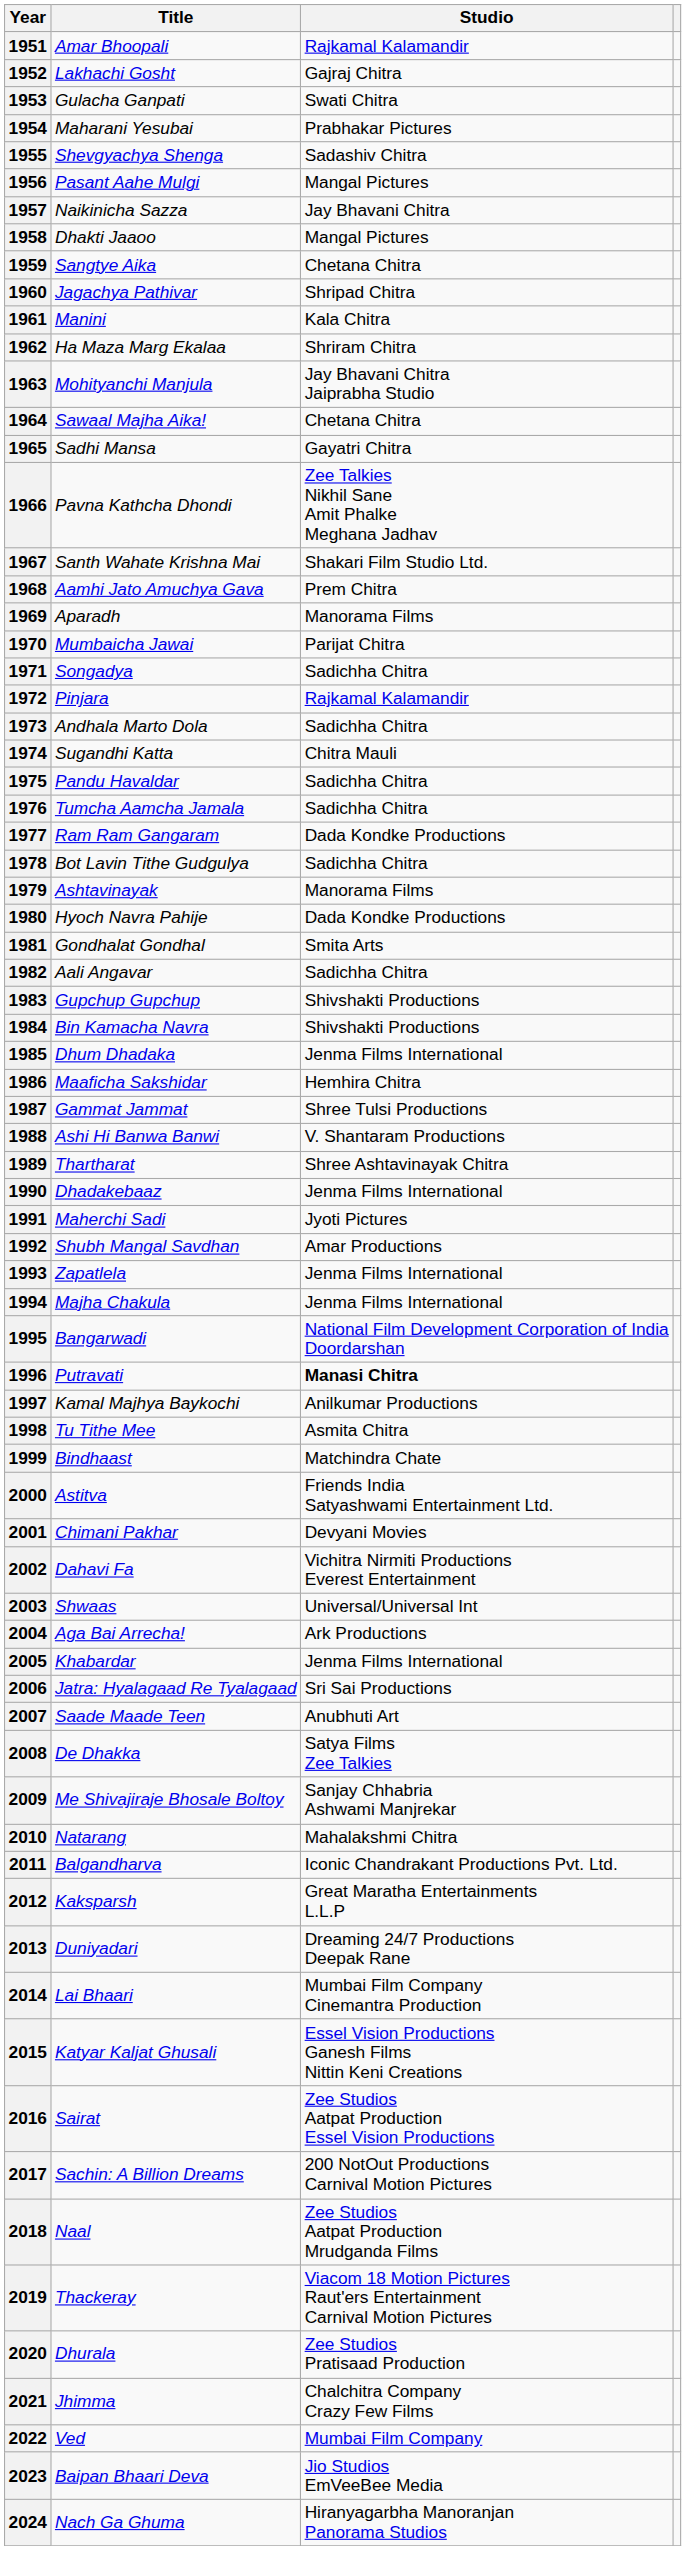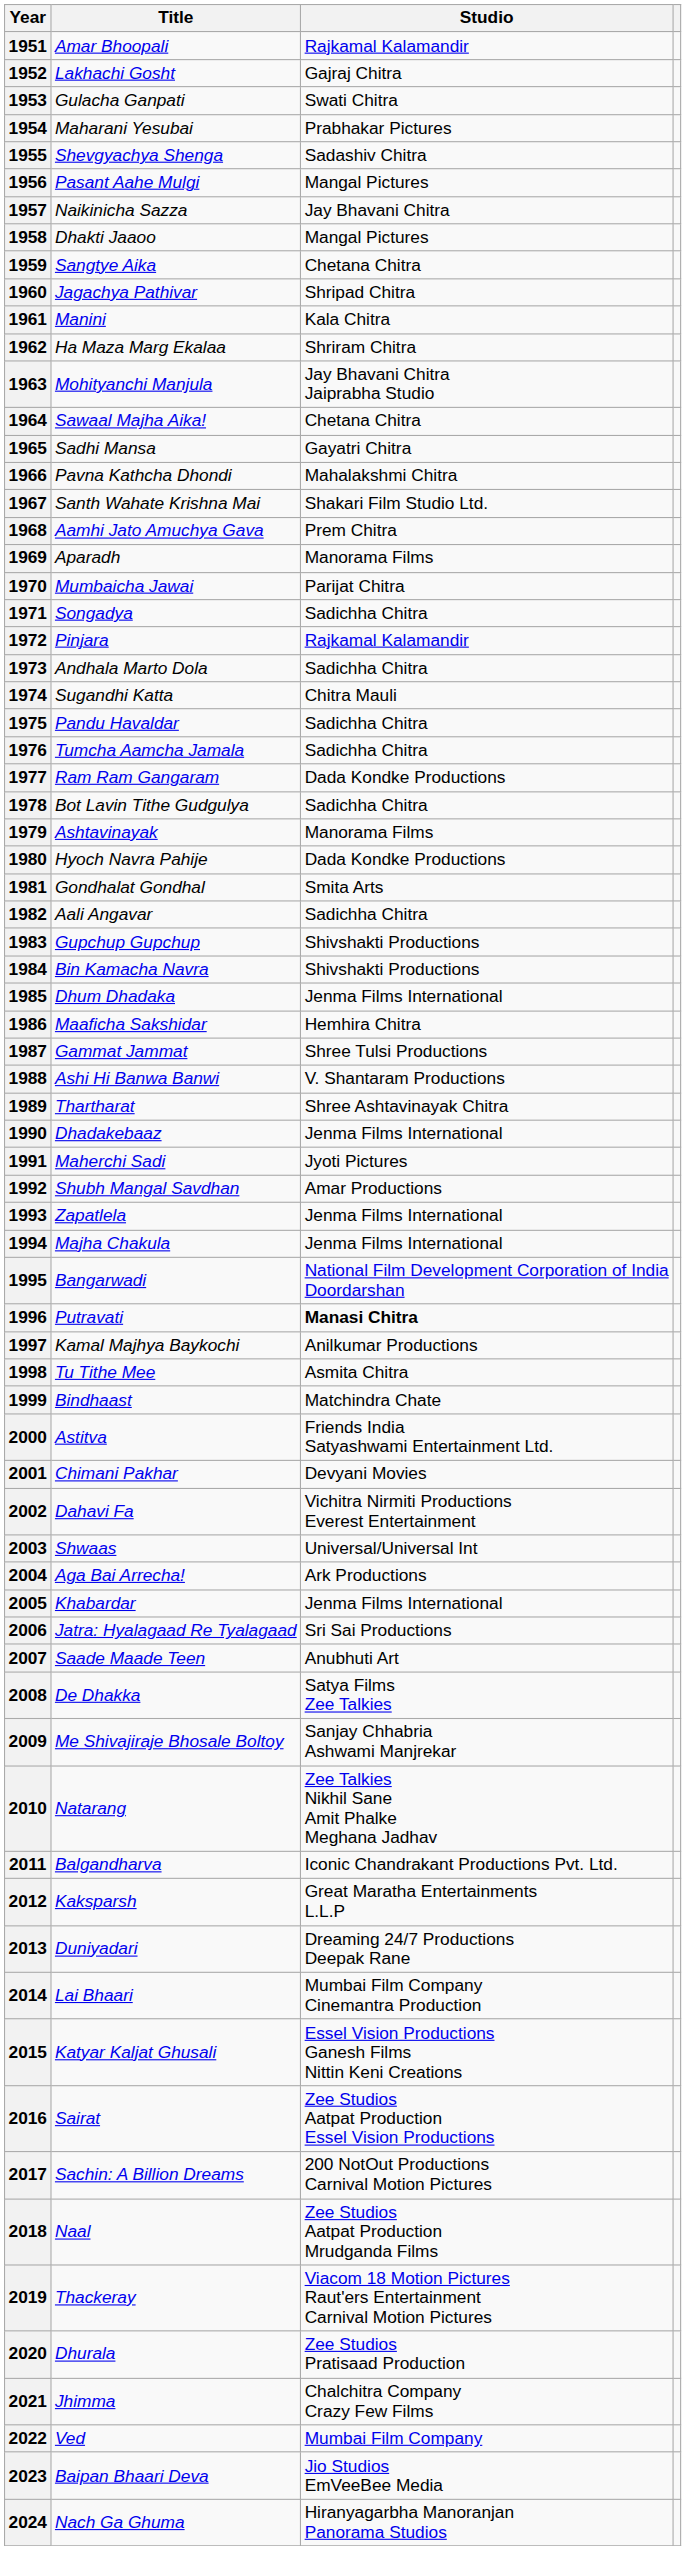 <table class="wikitable sortable plainrowheaders">
 <tr>
 <th scope="col">Year</th>
 <th scope="col">Title</th>
 <th scope="col">Studio</th>
 <th scope="col" class="unsortable"></th>
 </tr>
 <tr>
 <th scope="row">1951</th>
 <td><em><a href='#'>Amar Bhoopali</a></em></td>
 <td><a href='#'>Rajkamal Kalamandir</a></td>
 <td align="center"></td>
 </tr>
 <tr>
 <th scope="row">1952</th>
 <td><em><a href='#'>Lakhachi Gosht</a></em></td>
 <td>Gajraj Chitra</td>
 <td align="center"></td>
 </tr>
 <tr>
 <th scope="row">1953</th>
 <td><em>Gulacha Ganpati</em></td>
 <td>Swati Chitra</td>
 <td align="center"></td>
 </tr>
 <tr>
 <th scope="row">1954</th>
 <td><em>Maharani Yesubai</em></td>
 <td>Prabhakar Pictures</td>
 <td align="center"></td>
 </tr>
 <tr>
 <th scope="row">1955</th>
 <td><em><a href='#'>Shevgyachya Shenga</a></em></td>
 <td>Sadashiv Chitra</td>
 <td align="center"></td>
 </tr>
 <tr>
 <th scope="row">1956</th>
 <td><em><a href='#'>Pasant Aahe Mulgi</a></em></td>
 <td>Mangal Pictures</td>
 <td align="center"></td>
 </tr>
 <tr>
 <th scope="row">1957</th>
 <td><em>Naikinicha Sazza</em></td>
 <td>Jay Bhavani Chitra</td>
 <td align="center"></td>
 </tr>
 <tr>
 <th scope="row">1958</th>
 <td><em>Dhakti Jaaoo</em></td>
 <td>Mangal Pictures</td>
 <td align="center"></td>
 </tr>
 <tr>
 <th scope="row">1959</th>
 <td><em><a href='#'>Sangtye Aika</a></em></td>
 <td>Chetana Chitra</td>
 <td align="center"></td>
 </tr>
 <tr>
 <th scope="row">1960</th>
 <td><em><a href='#'>Jagachya Pathivar</a></em></td>
 <td>Shripad Chitra</td>
 <td align="center"></td>
 </tr>
 <tr>
 <th scope="row">1961</th>
 <td><em><a href='#'>Manini</a></em></td>
 <td>Kala Chitra</td>
 <td align="center"></td>
 </tr>
 <tr>
 <th scope="row">1962</th>
 <td><em>Ha Maza Marg Ekalaa</em></td>
 <td>Shriram Chitra</td>
 <td align="center"></td>
 </tr>
 <tr>
 <th scope="row">1963</th>
 <td><em><a href='#'>Mohityanchi Manjula</a></em></td>
 <td>Jay Bhavani Chitra<br>Jaiprabha Studio</td>
 <td align="center"></td>
 </tr>
 <tr>
 <th scope="row">1964</th>
 <td><em><a href='#'>Sawaal Majha Aika!</a></em></td>
 <td>Chetana Chitra</td>
 <td align="center"></td>
 </tr>
 <tr>
 <th scope="row">1965</th>
 <td><em>Sadhi Mansa</em></td>
 <td>Gayatri Chitra</td>
 <td align="center"></td>
 </tr>
 <tr>
 <th scope="row">1966</th>
 <td><em>Pavna Kathcha Dhondi</em></td>
-<td><a href='#'>Zee Talkies</a><br>Nikhil Sane<br>Amit Phalke<br>Meghana Jadhav</td>
+<td>Mahalakshmi Chitra</td>
 <td align="center"></td>
 </tr>
 <tr>
 <th scope="row">1967</th>
 <td><em>Santh Wahate Krishna Mai</em></td>
 <td>Shakari Film Studio Ltd.</td>
 <td align="center"></td>
 </tr>
 <tr>
 <th scope="row">1968</th>
 <td><em><a href='#'>Aamhi Jato Amuchya Gava</a></em></td>
 <td>Prem Chitra</td>
 <td align="center"></td>
 </tr>
 <tr>
 <th scope="row">1969</th>
 <td><em>Aparadh</em></td>
 <td>Manorama Films</td>
 <td align="center"></td>
 </tr>
 <tr>
 <th scope="row">1970</th>
 <td><em><a href='#'>Mumbaicha Jawai</a></em></td>
 <td>Parijat Chitra</td>
 <td align="center"></td>
 </tr>
 <tr>
 <th scope="row">1971</th>
 <td><em><a href='#'>Songadya</a></em></td>
 <td>Sadichha Chitra</td>
 <td align="center"></td>
 </tr>
 <tr>
 <th scope="row">1972</th>
 <td><em><a href='#'>Pinjara</a></em></td>
 <td><a href='#'>Rajkamal Kalamandir</a></td>
 <td align="center"></td>
 </tr>
 <tr>
 <th scope="row">1973</th>
 <td><em>Andhala Marto Dola</em></td>
 <td>Sadichha Chitra</td>
 <td align="center"></td>
 </tr>
 <tr>
 <th scope="row">1974</th>
 <td><em>Sugandhi Katta</em></td>
 <td>Chitra Mauli</td>
 <td align="center"></td>
 </tr>
 <tr>
 <th scope="row">1975</th>
 <td><em><a href='#'>Pandu Havaldar</a></em></td>
 <td>Sadichha Chitra</td>
 <td align="center"></td>
 </tr>
 <tr>
 <th scope="row">1976</th>
 <td><em><a href='#'>Tumcha Aamcha Jamala</a></em></td>
 <td>Sadichha Chitra</td>
 <td align="center"></td>
 </tr>
 <tr>
 <th scope="row">1977</th>
 <td><em><a href='#'>Ram Ram Gangaram</a></em></td>
 <td>Dada Kondke Productions</td>
 <td align="center"></td>
 </tr>
 <tr>
 <th scope="row">1978</th>
 <td><em>Bot Lavin Tithe Gudgulya</em></td>
 <td>Sadichha Chitra</td>
 <td align="center"></td>
 </tr>
 <tr>
 <th scope="row">1979</th>
 <td><em><a href='#'>Ashtavinayak</a></em></td>
 <td>Manorama Films</td>
 <td align="center"></td>
 </tr>
 <tr>
 <th scope="row">1980</th>
 <td><em>Hyoch Navra Pahije</em></td>
 <td>Dada Kondke Productions</td>
 <td align="center"></td>
 </tr>
 <tr>
 <th scope="row">1981</th>
 <td><em>Gondhalat Gondhal</em></td>
 <td>Smita Arts</td>
 <td align="center"></td>
 </tr>
 <tr>
 <th scope="row">1982</th>
 <td><em>Aali Angavar</em></td>
 <td>Sadichha Chitra</td>
 <td align="center"></td>
 </tr>
 <tr>
 <th scope="row">1983</th>
 <td><em><a href='#'>Gupchup Gupchup</a></em></td>
 <td>Shivshakti Productions</td>
 <td align="center"></td>
 </tr>
 <tr>
 <th scope="row">1984</th>
 <td><em><a href='#'>Bin Kamacha Navra</a></em></td>
 <td>Shivshakti Productions</td>
 <td align="center"></td>
 </tr>
 <tr>
 <th scope="row">1985</th>
 <td><em><a href='#'>Dhum Dhadaka</a></em></td>
 <td>Jenma Films International</td>
 <td align="center"></td>
 </tr>
 <tr>
 <th scope="row">1986</th>
 <td><em><a href='#'>Maaficha Sakshidar</a></em></td>
 <td>Hemhira Chitra</td>
 <td align="center"></td>
 </tr>
 <tr>
 <th scope="row">1987</th>
 <td><em><a href='#'>Gammat Jammat</a></em></td>
 <td>Shree Tulsi Productions</td>
 <td align="center"></td>
 </tr>
 <tr>
 <th scope="row">1988</th>
 <td><em><a href='#'>Ashi Hi Banwa Banwi</a></em></td>
 <td>V. Shantaram Productions</td>
 <td align="center"></td>
 </tr>
 <tr>
 <th scope="row">1989</th>
 <td><em><a href='#'>Thartharat</a></em></td>
 <td>Shree Ashtavinayak Chitra</td>
 <td align="center"></td>
 </tr>
 <tr>
 <th scope="row">1990</th>
 <td><em><a href='#'>Dhadakebaaz</a></em></td>
 <td>Jenma Films International</td>
 <td align="center"></td>
 </tr>
 <tr>
 <th scope="row">1991</th>
 <td><em><a href='#'>Maherchi Sadi</a></em></td>
 <td>Jyoti Pictures</td>
 <td align="center"></td>
 </tr>
 <tr>
 <th scope="row">1992</th>
 <td><em><a href='#'>Shubh Mangal Savdhan</a></em></td>
 <td>Amar Productions</td>
 <td align="center"></td>
 </tr>
 <tr>
 <th scope="row">1993</th>
 <td><em><a href='#'>Zapatlela</a></em></td>
 <td>Jenma Films International</td>
 <td align="center"></td>
 </tr>
 <tr>
 <th scope="row">1994</th>
 <td><em><a href='#'>Majha Chakula</a></em></td>
 <td>Jenma Films International</td>
 <td align="center"></td>
 </tr>
 <tr>
 <th scope="row">1995</th>
 <td><em><a href='#'>Bangarwadi</a></em></td>
 <td><a href='#'>National Film Development Corporation of India</a><br><a href='#'>Doordarshan</a></td>
 <td align="center"></td>
 </tr>
 <tr>
 <th scope="row">1996</th>
 <td><em><a href='#'>Putravati</a></em></td>
 <td><strong>Manasi Chitra</strong></td>
 <td align="center"></td>
 </tr>
 <tr>
 <th scope="row">1997</th>
 <td><em>Kamal Majhya Baykochi</em></td>
 <td>Anilkumar Productions</td>
 <td align="center"></td>
 </tr>
 <tr>
 <th scope="row">1998</th>
 <td><em><a href='#'>Tu Tithe Mee</a></em></td>
 <td>Asmita Chitra</td>
 <td align="center"></td>
 </tr>
 <tr>
 <th scope="row">1999</th>
 <td><em><a href='#'>Bindhaast</a></em></td>
 <td>Matchindra Chate</td>
 <td align="center"></td>
 </tr>
 <tr>
 <th scope="row">2000</th>
 <td><em><a href='#'>Astitva</a></em></td>
 <td>Friends India<br>Satyashwami Entertainment Ltd.</td>
 <td align="center"></td>
 </tr>
 <tr>
 <th scope="row">2001</th>
 <td><em><a href='#'>Chimani Pakhar</a></em></td>
 <td>Devyani Movies</td>
 <td align="center"></td>
 </tr>
 <tr>
 <th scope="row">2002</th>
 <td><em><a href='#'>Dahavi Fa</a></em></td>
 <td>Vichitra Nirmiti Productions<br>Everest Entertainment</td>
 <td align="center"></td>
 </tr>
 <tr>
 <th scope="row">2003</th>
 <td><em><a href='#'>Shwaas</a></em></td>
 <td>Universal/Universal Int</td>
 <td align="center"></td>
 </tr>
 <tr>
 <th scope="row">2004</th>
 <td><em><a href='#'>Aga Bai Arrecha!</a></em></td>
 <td>Ark Productions</td>
 <td align="center"></td>
 </tr>
 <tr>
 <th scope="row">2005</th>
 <td><em><a href='#'>Khabardar</a></em></td>
 <td>Jenma Films International</td>
 <td align="center"></td>
 </tr>
 <tr>
 <th scope="row">2006</th>
 <td><em><a href='#'>Jatra: Hyalagaad Re Tyalagaad</a></em></td>
 <td>Sri Sai Productions</td>
 <td align="center"></td>
 </tr>
 <tr>
 <th scope="row">2007</th>
 <td><em><a href='#'>Saade Maade Teen</a></em></td>
 <td>Anubhuti Art</td>
 <td align="center"></td>
 </tr>
 <tr>
 <th scope="row">2008</th>
 <td><em><a href='#'>De Dhakka</a></em></td>
 <td>Satya Films<br><a href='#'>Zee Talkies</a></td>
 <td align="center"></td>
 </tr>
 <tr>
 <th scope="row">2009</th>
 <td><em><a href='#'>Me Shivajiraje Bhosale Boltoy</a></em></td>
 <td>Sanjay Chhabria<br>Ashwami Manjrekar</td>
 <td align="center"></td>
 </tr>
 <tr>
 <th scope="row">2010</th>
 <td><em><a href='#'>Natarang</a></em></td>
-<td>Mahalakshmi Chitra</td>
+<td><a href='#'>Zee Talkies</a><br>Nikhil Sane<br>Amit Phalke<br>Meghana Jadhav</td>
 <td align="center"></td>
 </tr>
 <tr>
 <th scope="row">2011</th>
 <td><em><a href='#'>Balgandharva</a></em></td>
 <td>Iconic Chandrakant Productions Pvt. Ltd.</td>
 <td align="center"></td>
 </tr>
 <tr>
 <th scope="row">2012</th>
 <td><em><a href='#'>Kaksparsh</a></em></td>
 <td>Great Maratha Entertainments<br>L.L.P</td>
 <td align="center"></td>
 </tr>
 <tr>
 <th scope="row">2013</th>
 <td><em><a href='#'>Duniyadari</a></em></td>
 <td>Dreaming 24/7 Productions<br>Deepak Rane</td>
 <td align="center"></td>
 </tr>
 <tr>
 <th scope="row">2014</th>
 <td><em><a href='#'>Lai Bhaari</a></em></td>
 <td>Mumbai Film Company<br>Cinemantra Production</td>
 <td align="center"></td>
 </tr>
 <tr>
 <th scope="row">2015</th>
 <td><em><a href='#'>Katyar Kaljat Ghusali</a></em></td>
 <td><a href='#'>Essel Vision Productions</a><br>Ganesh Films<br>Nittin Keni Creations</td>
 <td align="center"></td>
 </tr>
 <tr>
 <th scope="row">2016</th>
 <td><em><a href='#'>Sairat</a></em></td>
 <td><a href='#'>Zee Studios</a><br>Aatpat Production<br><a href='#'>Essel Vision Productions</a></td>
 <td align="center"></td>
 </tr>
 <tr>
 <th scope="row">2017</th>
 <td><em><a href='#'>Sachin: A Billion Dreams</a></em></td>
 <td>200 NotOut Productions<br>Carnival Motion Pictures</td>
 <td align="center"></td>
 </tr>
 <tr>
 <th scope="row">2018</th>
 <td><em><a href='#'>Naal</a></em></td>
 <td><a href='#'>Zee Studios</a><br>Aatpat Production<br>Mrudganda Films</td>
 <td align="center"></td>
 </tr>
 <tr>
 <th scope="row">2019</th>
 <td><em><a href='#'>Thackeray</a></em></td>
 <td><a href='#'>Viacom 18 Motion Pictures</a><br>Raut'ers Entertainment<br>Carnival Motion Pictures</td>
 <td align="center"></td>
 </tr>
 <tr>
 <th scope="row">2020</th>
 <td><em><a href='#'>Dhurala</a></em></td>
 <td><a href='#'>Zee Studios</a><br>Pratisaad Production</td>
 <td align="center"></td>
 </tr>
 <tr>
 <th scope="row">2021</th>
 <td><em><a href='#'>Jhimma</a></em></td>
 <td>Chalchitra Company<br>Crazy Few Films</td>
 <td align="center"></td>
 </tr>
 <tr>
 <th scope="row">2022</th>
 <td><em><a href='#'>Ved</a></em></td>
 <td><a href='#'>Mumbai Film Company</a></td>
 <td align="center"></td>
 </tr>
 <tr>
 <th scope="row">2023</th>
 <td><em><a href='#'>Baipan Bhaari Deva</a></em></td>
 <td><a href='#'>Jio Studios</a><br>EmVeeBee Media</td>
 <td align="center"></td>
 </tr>
 <tr>
 <th scope="row">2024</th>
 <td><em><a href='#'>Nach Ga Ghuma</a></em></td>
 <td>Hiranyagarbha Manoranjan <br><a href='#'>Panorama Studios</a></td>
 <td align="center"></td>
 </tr>
 </table>
